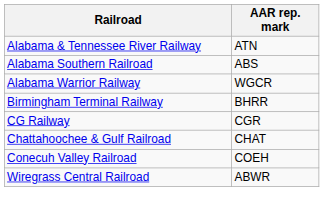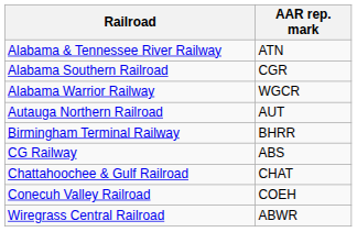 <table class="wikitable" border="1">
 <tr>
 <th width="300px">Railroad</th>
 <th width="110px">AAR rep. mark</th>
 </tr>
 <tr>
 <td width="300px"><a href='#'>Alabama & Tennessee River Railway</a></td>
 <td width="110px">ATN</td>
 </tr>
 <tr>
 <td width="300px"><a href='#'>Alabama Southern Railroad</a></td>
-<td width="110px">ABS</td>
+<td width="110px">CGR</td>
 </tr>
 <tr>
 <td width="300px"><a href='#'>Alabama Warrior Railway</a></td>
 <td width="110px">WGCR</td>
+</tr>
+<tr>
+<td width="300px"><a href='#'>Autauga Northern Railroad</a></td>
+<td width="110px">AUT</td>
 </tr>
 <tr>
 <td width="300px"><a href='#'>Birmingham Terminal Railway</a></td>
 <td width="110px">BHRR</td>
 </tr>
 <tr>
 <td width="300px"><a href='#'>CG Railway</a></td>
-<td width="110px">CGR</td>
+<td width="110px">ABS</td>
 </tr>
 <tr>
 <td width="300px"><a href='#'>Chattahoochee & Gulf Railroad</a></td>
 <td width="110px">CHAT</td>
 </tr>
 <tr>
 <td width="300px"><a href='#'>Conecuh Valley Railroad</a></td>
 <td width="110px">COEH</td>
 </tr>
 <tr>
 <td width="300px"><a href='#'>Wiregrass Central Railroad</a></td>
 <td width="110px">ABWR</td>
 </tr>
 </table>
